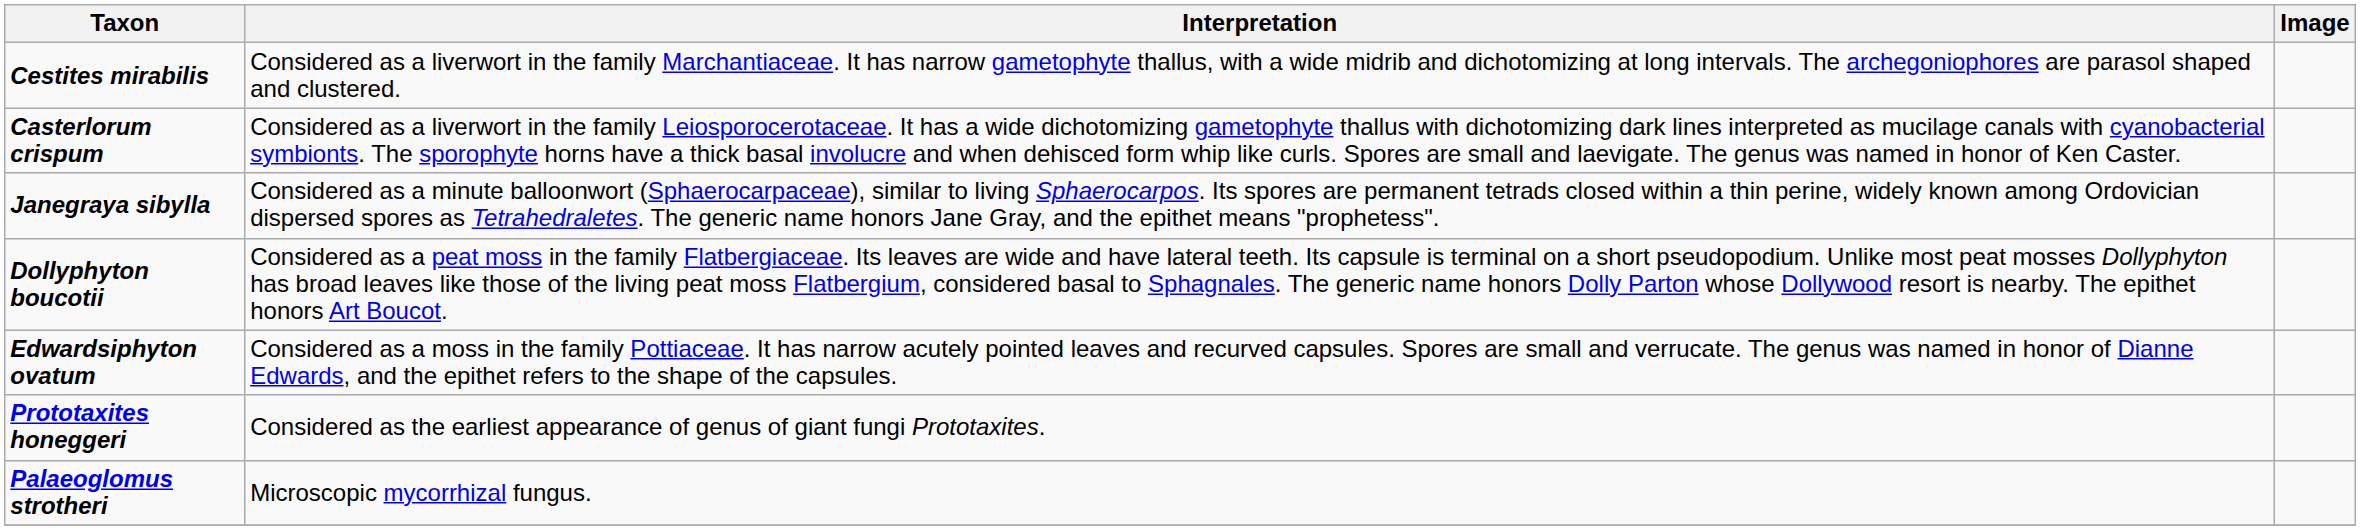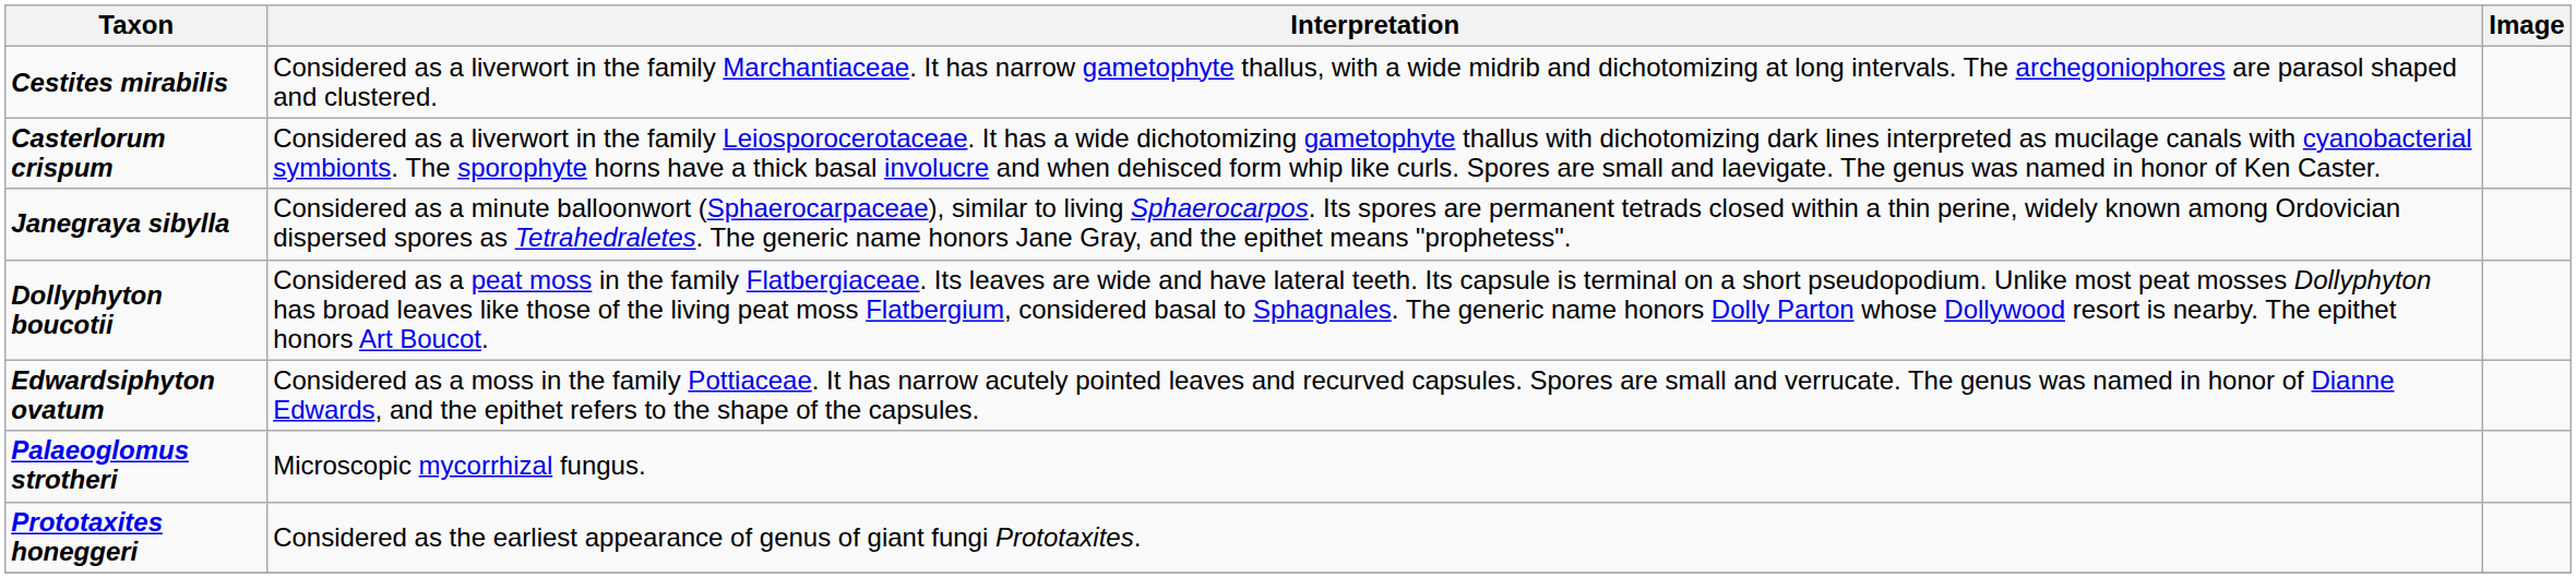 <table class="wikitable" align="center">
 <tr>
 <th>Taxon</th>
 <th>Interpretation</th>
 <th>Image</th>
 </tr>
 <tr>
 <td><strong><em>Cestites mirabilis</em></strong></td>
 <td>Considered as a liverwort in the family <a href='#'>Marchantiaceae</a>. It has narrow <a href='#'>gametophyte</a> thallus, with a wide midrib and dichotomizing at long intervals. The <a href='#'>archegoniophores</a> are parasol shaped and clustered.</td>
 <td><br></td>
 </tr>
 <tr>
 <td><strong><em>Casterlorum crispum</em></strong></td>
 <td>Considered as a liverwort in the family <a href='#'>Leiosporocerotaceae</a>. It has a wide dichotomizing <a href='#'>gametophyte</a> thallus with dichotomizing dark lines interpreted as mucilage canals with <a href='#'>cyanobacterial</a> <a href='#'>symbionts</a>. The <a href='#'>sporophyte</a> horns have a thick basal <a href='#'>involucre</a> and when dehisced form whip like curls. Spores are small and laevigate. The genus was named in honor of Ken Caster.</td>
 <td><br></td>
 </tr>
 <tr>
 <td><strong><em>Janegraya sibylla</em></strong></td>
 <td>Considered as a minute balloonwort (<a href='#'>Sphaerocarpaceae</a>), similar  to living <em><a href='#'>Sphaerocarpos</a></em>. Its spores are permanent tetrads closed within a thin perine, widely known among Ordovician dispersed spores as <em><a href='#'>Tetrahedraletes</a></em>. The generic name honors Jane Gray, and the epithet means "prophetess".</td>
 <td><br></td>
 </tr>
 <tr>
 <td><strong><em>Dollyphyton boucotii</em></strong></td>
 <td>Considered as a <a href='#'>peat moss</a> in the family <a href='#'>Flatbergiaceae</a>. Its leaves are wide and have lateral teeth. Its capsule is terminal on a short pseudopodium. Unlike most peat mosses <em>Dollyphyton</em> has broad leaves like those of the living peat moss <a href='#'>Flatbergium</a>, considered basal to <a href='#'>Sphagnales</a>. The generic name honors <a href='#'>Dolly Parton</a> whose <a href='#'>Dollywood</a> resort is nearby. The epithet honors <a href='#'>Art Boucot</a>.</td>
 <td><br></td>
 </tr>
 <tr>
 <td><strong><em>Edwardsiphyton ovatum</em></strong></td>
 <td>Considered as a moss in the family <a href='#'>Pottiaceae</a>. It has narrow acutely pointed leaves and recurved capsules. Spores are small and verrucate.  The genus was named in honor of <a href='#'>Dianne Edwards</a>, and the epithet refers to the shape of the capsules.</td>
 <td><br></td>
 </tr>
 <tr>
+<td><strong><em><a href='#'>Palaeoglomus</a> strotheri</em></strong></td>
+<td>Microscopic <a href='#'>mycorrhizal</a> fungus.</td>
+<td><br></td>
+</tr>
+<tr>
 <td><strong><em><a href='#'>Prototaxites</a> honeggeri</em></strong></td>
 <td>Considered as the earliest appearance of genus of giant fungi <em>Prototaxites</em>.</td>
 <td><br></td>
 </tr>
 <tr>
-<td><strong><em><a href='#'>Palaeoglomus</a> strotheri</em></strong></td>
-<td>Microscopic <a href='#'>mycorrhizal</a> fungus.</td>
-<td><br></td>
-</tr>
-<tr>
 </tr>
 </table>
